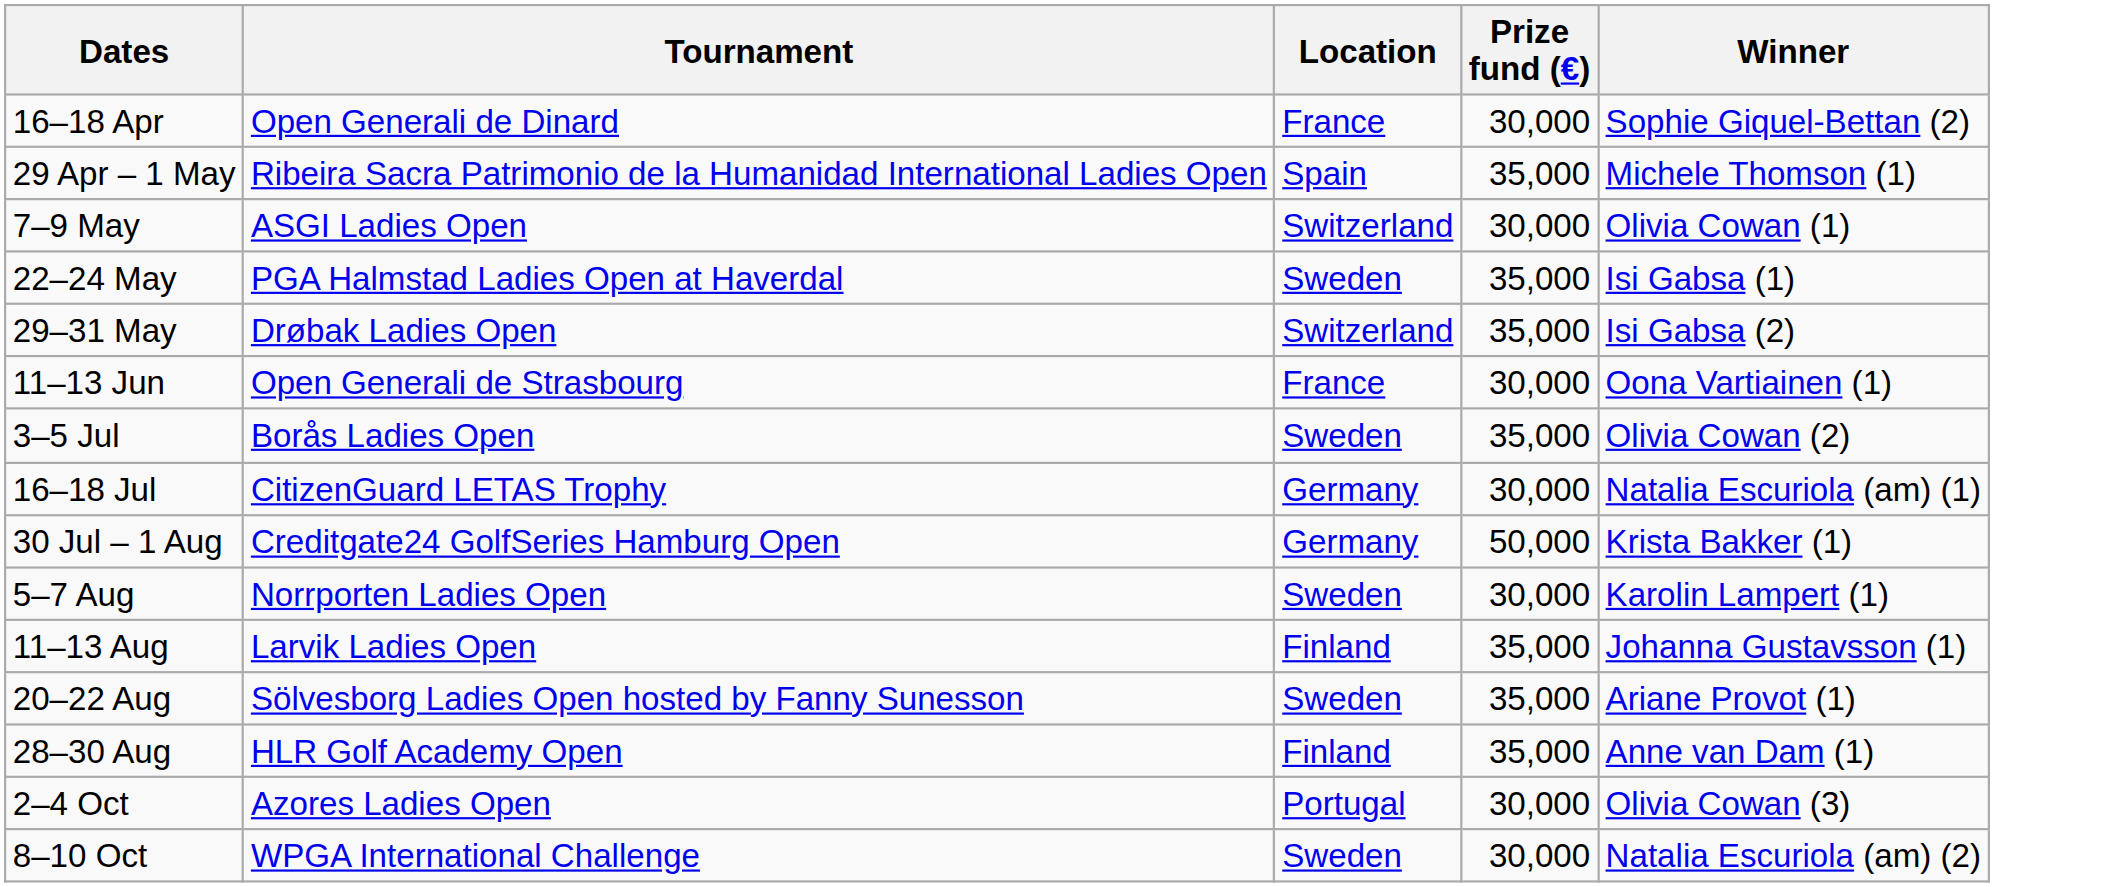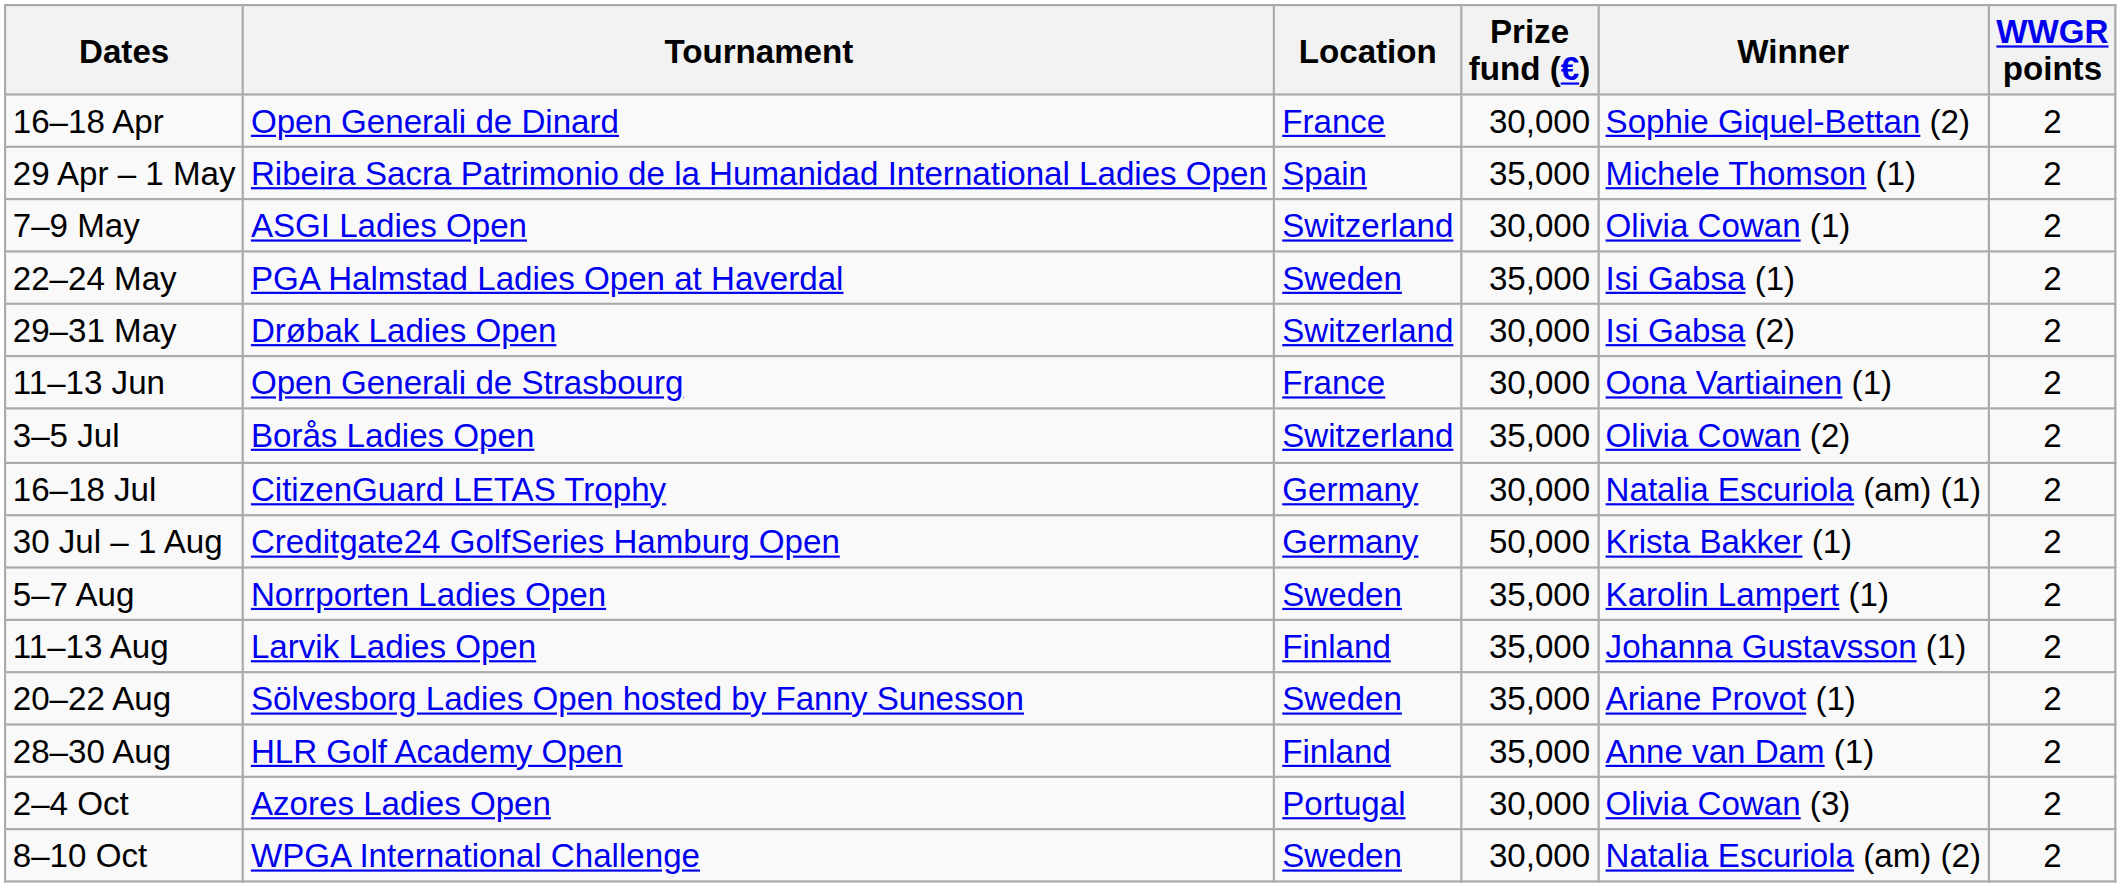 <table class="wikitable sortable" style="font-size:95%;">
 <tr>
 <th>Dates</th>
 <th>Tournament</th>
 <th>Location</th>
 <th>Prize<br>fund (<a href='#'>€</a>)</th>
 <th>Winner</th>
+<th><a href='#'>WWGR</a><br>points</th>
 </tr>
 <tr>
 <td>16–18 Apr</td>
 <td><a href='#'>Open Generali de Dinard</a></td>
 <td><a href='#'>France</a></td>
 <td align=right>30,000</td>
 <td> <a href='#'>Sophie Giquel-Bettan</a> (2)</td>
+<td align=center>2</td>
 </tr>
 <tr>
 <td>29 Apr – 1 May</td>
 <td><a href='#'>Ribeira Sacra Patrimonio de la Humanidad International Ladies Open</a></td>
 <td><a href='#'>Spain</a></td>
 <td align=right>35,000</td>
 <td> <a href='#'>Michele Thomson</a> (1)</td>
+<td align=center>2</td>
 </tr>
 <tr>
 <td>7–9 May</td>
 <td><a href='#'>ASGI Ladies Open</a></td>
 <td><a href='#'>Switzerland</a></td>
 <td align=right>30,000</td>
 <td> <a href='#'>Olivia Cowan</a> (1)</td>
+<td align=center>2</td>
 </tr>
 <tr>
 <td>22–24 May</td>
 <td><a href='#'>PGA Halmstad Ladies Open at Haverdal</a></td>
 <td><a href='#'>Sweden</a></td>
 <td align=right>35,000</td>
 <td> <a href='#'>Isi Gabsa</a> (1)</td>
+<td align=center>2</td>
 </tr>
 <tr>
 <td>29–31 May</td>
 <td><a href='#'>Drøbak Ladies Open</a></td>
 <td><a href='#'>Switzerland</a></td>
-<td align=right>35,000</td>
+<td align=right>30,000</td>
 <td> <a href='#'>Isi Gabsa</a> (2)</td>
+<td align=center>2</td>
 </tr>
 <tr>
 <td>11–13 Jun</td>
 <td><a href='#'>Open Generali de Strasbourg</a></td>
 <td><a href='#'>France</a></td>
 <td align=right>30,000</td>
 <td> <a href='#'>Oona Vartiainen</a> (1)</td>
+<td align=center>2</td>
 </tr>
 <tr>
 <td>3–5 Jul</td>
 <td><a href='#'>Borås Ladies Open</a></td>
-<td><a href='#'>Sweden</a></td>
+<td><a href='#'>Switzerland</a></td>
 <td align=right>35,000</td>
 <td> <a href='#'>Olivia Cowan</a> (2)</td>
+<td align=center>2</td>
 </tr>
 <tr>
 <td>16–18 Jul</td>
 <td><a href='#'>CitizenGuard LETAS Trophy</a></td>
 <td><a href='#'>Germany</a></td>
 <td align=right>30,000</td>
 <td> <a href='#'>Natalia Escuriola</a> (am) (1)</td>
+<td align=center>2</td>
 </tr>
 <tr>
 <td>30 Jul – 1 Aug</td>
 <td><a href='#'>Creditgate24 GolfSeries Hamburg Open</a></td>
 <td><a href='#'>Germany</a></td>
 <td align=right>50,000</td>
 <td> <a href='#'>Krista Bakker</a> (1)</td>
+<td align=center>2</td>
 </tr>
 <tr>
 <td>5–7 Aug</td>
 <td><a href='#'>Norrporten Ladies Open</a></td>
 <td><a href='#'>Sweden</a></td>
-<td align=right>30,000</td>
+<td align=right>35,000</td>
 <td> <a href='#'>Karolin Lampert</a> (1)</td>
+<td align=center>2</td>
 </tr>
 <tr>
 <td>11–13 Aug</td>
 <td><a href='#'>Larvik Ladies Open</a></td>
 <td><a href='#'>Finland</a></td>
 <td align=right>35,000</td>
 <td> <a href='#'>Johanna Gustavsson</a> (1)</td>
+<td align=center>2</td>
 </tr>
 <tr>
 <td>20–22 Aug</td>
 <td><a href='#'>Sölvesborg Ladies Open hosted by Fanny Sunesson</a></td>
 <td><a href='#'>Sweden</a></td>
 <td align=right>35,000</td>
 <td> <a href='#'>Ariane Provot</a> (1)</td>
+<td align=center>2</td>
 </tr>
 <tr>
 <td>28–30 Aug</td>
 <td><a href='#'>HLR Golf Academy Open</a></td>
 <td><a href='#'>Finland</a></td>
 <td align=right>35,000</td>
 <td> <a href='#'>Anne van Dam</a> (1)</td>
+<td align=center>2</td>
 </tr>
 <tr>
 <td>2–4 Oct</td>
 <td><a href='#'>Azores Ladies Open</a></td>
 <td><a href='#'>Portugal</a></td>
 <td align=right>30,000</td>
 <td> <a href='#'>Olivia Cowan</a> (3)</td>
+<td align=center>2</td>
 </tr>
 <tr>
 <td>8–10 Oct</td>
 <td><a href='#'>WPGA International Challenge</a></td>
 <td><a href='#'>Sweden</a></td>
 <td align=right>30,000</td>
 <td> <a href='#'>Natalia Escuriola</a> (am) (2)</td>
+<td align=center>2</td>
 </tr>
 </table>
